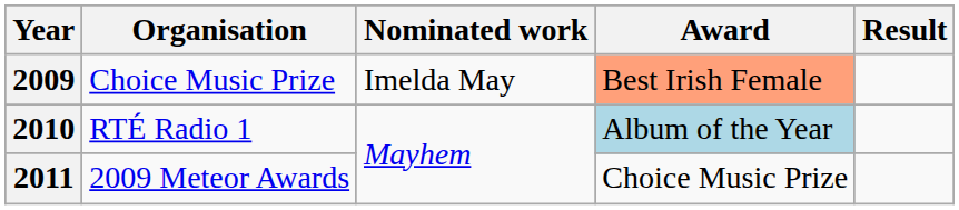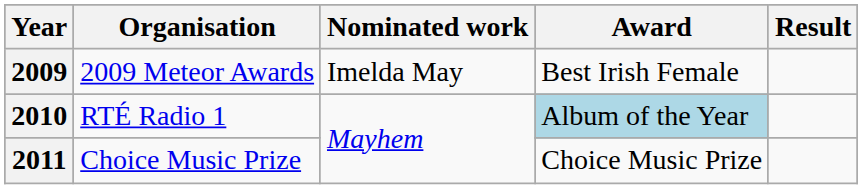 <table class="wikitable">
 <tr>
 <th scope="col">Year</th>
 <th scope="col">Organisation</th>
 <th scope="col">Nominated work</th>
 <th scope="col">Award</th>
 <th scope="col">Result</th>
 </tr>
 <tr>
 <th scope="row">2009</th>
-<td><a href='#'>Choice Music Prize</a></td>
+<td><a href='#'>2009 Meteor Awards</a></td>
 <td>Imelda May</td>
-<td style="background: lightsalmon;">Best Irish Female</td>
+<td>Best Irish Female</td>
 <td></td>
 </tr>
 <tr>
 <th scope="row">2010</th>
 <td><a href='#'>RTÉ Radio 1</a></td>
 <td rowspan="2"><em><a href='#'>Mayhem</a></em></td>
 <td style="background: lightblue;">Album of the Year</td>
 <td></td>
 </tr>
 <tr>
 <th scope="row">2011</th>
-<td><a href='#'>2009 Meteor Awards</a></td>
+<td><a href='#'>Choice Music Prize</a></td>
 <td>Choice Music Prize</td>
 <td></td>
 </tr>
 </table>
